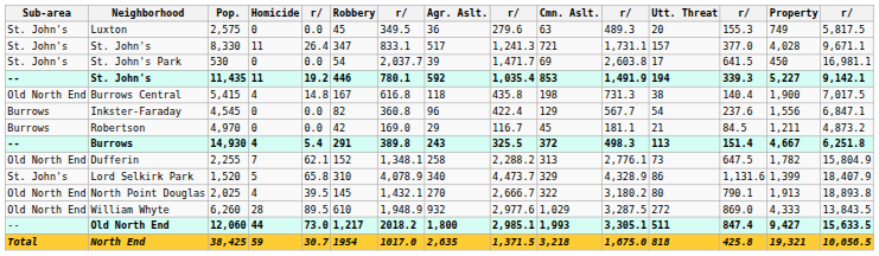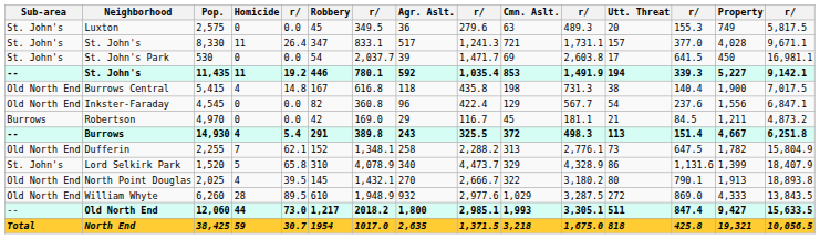 <table class="wikitable">
 <tr>
 <th>Sub-area</th>
 <th>Neighborhood</th>
 <th>Pop. </th>
 <th>Homicide</th>
 <th>r/ </th>
 <th>Robbery</th>
 <th>r/</th>
 <th>Agr. Aslt. </th>
 <th>r/</th>
 <th>Cmn. Aslt. </th>
 <th>r/</th>
 <th>Utt. Threat </th>
 <th>r/</th>
 <th>Property</th>
 <th>r/</th>
 </tr>
 <tr>
 <td>St. John's</td>
 <td>Luxton</td>
 <td>2,575</td>
 <td>0</td>
 <td>0.0</td>
 <td>45</td>
 <td>349.5</td>
 <td>36</td>
 <td>279.6</td>
 <td>63</td>
 <td>489.3</td>
 <td>20</td>
 <td>155.3</td>
 <td>749</td>
 <td>5,817.5</td>
 </tr>
 <tr>
 <td>St. John's</td>
 <td>St. John's</td>
 <td>8,330</td>
 <td>11</td>
 <td>26.4</td>
 <td>347</td>
 <td>833.1</td>
 <td>517</td>
 <td>1,241.3</td>
 <td>721</td>
 <td>1,731.1</td>
 <td>157</td>
 <td>377.0</td>
 <td>4,028</td>
 <td>9,671.1</td>
 </tr>
 <tr>
 <td>St. John's</td>
 <td>St. John's Park</td>
 <td>530</td>
 <td>0</td>
 <td>0.0</td>
 <td>54</td>
 <td>2,037.7</td>
 <td>39</td>
 <td>1,471.7</td>
 <td>69</td>
 <td>2,603.8</td>
 <td>17</td>
 <td>641.5</td>
 <td>450</td>
 <td>16,981.1</td>
 </tr>
 <tr>
 <td style="background: #d5fdf4;"><strong>--</strong></td>
 <td style="background: #d5fdf4;"><strong>St. John's</strong></td>
 <td style="background: #d5fdf4;"><strong>11,435</strong></td>
 <td style="background: #d5fdf4;"><strong>11</strong></td>
 <td style="background: #d5fdf4;"><strong>19.2</strong></td>
 <td style="background: #d5fdf4;"><strong>446</strong></td>
 <td style="background: #d5fdf4;"><strong>780.1</strong></td>
 <td style="background: #d5fdf4;"><strong>592</strong></td>
 <td style="background: #d5fdf4;"><strong>1,035.4</strong></td>
 <td style="background: #d5fdf4;"><strong>853</strong></td>
 <td style="background: #d5fdf4;"><strong>1,491.9</strong></td>
 <td style="background: #d5fdf4;"><strong>194</strong></td>
 <td style="background: #d5fdf4;"><strong>339.3</strong></td>
 <td style="background: #d5fdf4;"><strong>5,227</strong></td>
 <td style="background: #d5fdf4;"><strong>9,142.1</strong></td>
 </tr>
 <tr>
 <td>Old North End</td>
 <td>Burrows Central</td>
 <td>5,415</td>
 <td>4</td>
 <td>14.8</td>
 <td>167</td>
 <td>616.8</td>
 <td>118</td>
 <td>435.8</td>
 <td>198</td>
 <td>731.3</td>
 <td>38</td>
 <td>140.4</td>
 <td>1,900</td>
 <td>7,017.5</td>
 </tr>
 <tr>
-<td>Burrows</td>
+<td>Old North End</td>
 <td>Inkster-Faraday</td>
 <td>4,545</td>
 <td>0</td>
 <td>0.0</td>
 <td>82</td>
 <td>360.8</td>
 <td>96</td>
 <td>422.4</td>
 <td>129</td>
 <td>567.7</td>
 <td>54</td>
 <td>237.6</td>
 <td>1,556</td>
 <td>6,847.1</td>
 </tr>
 <tr>
 <td>Burrows</td>
 <td>Robertson</td>
 <td>4,970</td>
 <td>0</td>
 <td>0.0</td>
 <td>42</td>
 <td>169.0</td>
 <td>29</td>
 <td>116.7</td>
 <td>45</td>
 <td>181.1</td>
 <td>21</td>
 <td>84.5</td>
 <td>1,211</td>
 <td>4,873.2</td>
 </tr>
 <tr>
 <td style="background: #d5fdf4;"><strong>--</strong></td>
 <td style="background: #d5fdf4;"><strong>Burrows</strong></td>
 <td style="background: #d5fdf4;"><strong>14,930</strong></td>
 <td style="background: #d5fdf4;"><strong>4</strong></td>
 <td style="background: #d5fdf4;"><strong>5.4</strong></td>
 <td style="background: #d5fdf4;"><strong>291</strong></td>
 <td style="background: #d5fdf4;"><strong>389.8</strong></td>
 <td style="background: #d5fdf4;"><strong>243</strong></td>
 <td style="background: #d5fdf4;"><strong>325.5</strong></td>
 <td style="background: #d5fdf4;"><strong>372</strong></td>
 <td style="background: #d5fdf4;"><strong>498.3</strong></td>
 <td style="background: #d5fdf4;"><strong>113</strong></td>
 <td style="background: #d5fdf4;"><strong>151.4</strong></td>
 <td style="background: #d5fdf4;"><strong>4,667</strong></td>
 <td style="background: #d5fdf4;"><strong>6,251.8</strong></td>
 </tr>
 <tr>
 <td>Old North End</td>
 <td>Dufferin</td>
 <td>2,255</td>
 <td>7</td>
 <td>62.1</td>
 <td>152</td>
 <td>1,348.1</td>
 <td>258</td>
 <td>2,288.2</td>
 <td>313</td>
 <td>2,776.1</td>
 <td>73</td>
 <td>647.5</td>
 <td>1,782</td>
 <td>15,804.9</td>
 </tr>
 <tr>
 <td>St. John's</td>
 <td>Lord Selkirk Park</td>
 <td>1,520</td>
 <td>5</td>
 <td>65.8</td>
 <td>310</td>
 <td>4,078.9</td>
 <td>340</td>
 <td>4,473.7</td>
 <td>329</td>
 <td>4,328.9</td>
 <td>86</td>
 <td>1,131.6</td>
 <td>1,399</td>
 <td>18,407.9</td>
 </tr>
 <tr>
 <td>Old North End</td>
 <td>North Point Douglas</td>
 <td>2,025</td>
 <td>4</td>
 <td>39.5</td>
 <td>145</td>
 <td>1,432.1</td>
 <td>270</td>
 <td>2,666.7</td>
 <td>322</td>
 <td>3,180.2</td>
 <td>80</td>
 <td>790.1</td>
 <td>1,913</td>
 <td>18,893.8</td>
 </tr>
 <tr>
 <td>Old North End</td>
 <td>William Whyte</td>
 <td>6,260</td>
 <td>28</td>
 <td>89.5</td>
 <td>610</td>
 <td>1,948.9</td>
 <td>932</td>
 <td>2,977.6</td>
 <td>1,029</td>
 <td>3,287.5</td>
 <td>272</td>
 <td>869.0</td>
 <td>4,333</td>
 <td>13,843.5</td>
 </tr>
 <tr>
 <td style="background: #d5fdf4;">--</td>
 <td style="background: #d5fdf4;"><strong>Old North End</strong></td>
 <td style="background: #d5fdf4;"><strong>12,060</strong></td>
 <td style="background: #d5fdf4;"><strong>44</strong></td>
 <td style="background: #d5fdf4;"><strong>73.0</strong></td>
 <td style="background: #d5fdf4;"><strong>1,217</strong></td>
 <td style="background: #d5fdf4;"><strong>2018.2</strong></td>
 <td style="background: #d5fdf4;"><strong>1,800</strong></td>
 <td style="background: #d5fdf4;"><strong>2,985.1</strong></td>
 <td style="background: #d5fdf4;"><strong>1,993</strong></td>
 <td style="background: #d5fdf4;"><strong>3,305.1</strong></td>
 <td style="background: #d5fdf4;"><strong>511</strong></td>
 <td style="background: #d5fdf4;"><strong>847.4</strong></td>
 <td style="background: #d5fdf4;"><strong>9,427</strong></td>
 <td style="background: #d5fdf4;"><strong>15,633.5</strong></td>
 </tr>
 <tr>
 <td style="background: #fc3;"><strong><em>Total</em></strong></td>
 <td style="background: #fc3;"><strong><em>North End</em></strong></td>
 <td style="background: #fc3;"><strong><em>38,425</em></strong></td>
 <td style="background: #fc3;"><strong><em>59</em></strong></td>
 <td style="background: #fc3;"><strong><em>30.7</em></strong></td>
 <td style="background: #fc3;"><strong><em>1954</em></strong></td>
 <td style="background: #fc3;"><strong><em>1017.0</em></strong></td>
 <td style="background: #fc3;"><strong><em>2,635</em></strong></td>
 <td style="background: #fc3;"><strong><em>1,371.5</em></strong></td>
 <td style="background: #fc3;"><strong><em>3,218</em></strong></td>
 <td style="background: #fc3;"><strong><em>1,675.0</em></strong></td>
 <td style="background: #fc3;"><strong><em>818</em></strong></td>
 <td style="background: #fc3;"><strong><em>425.8</em></strong></td>
 <td style="background: #fc3;"><strong><em>19,321</em></strong></td>
 <td style="background: #fc3;"><strong><em>10,056.5</em></strong></td>
 </tr>
 </table>
